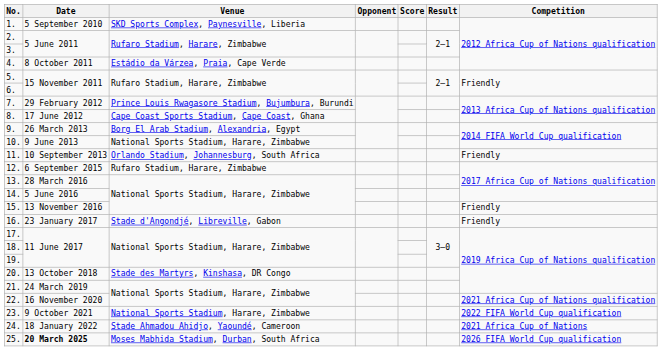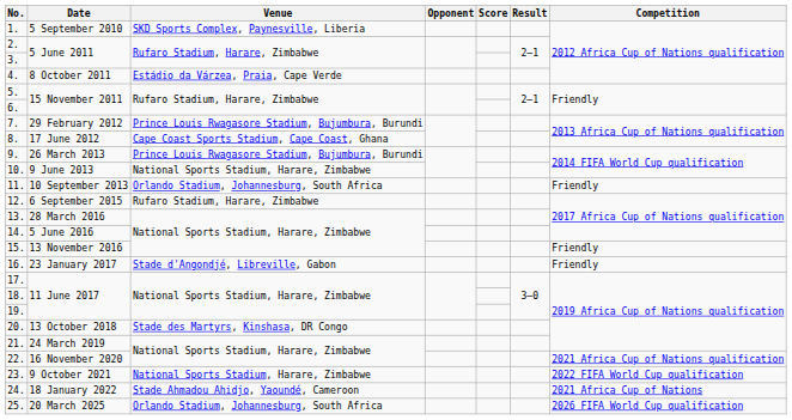 <table class="wikitable">
 <tr>
 <th>No.</th>
 <th>Date</th>
 <th>Venue</th>
 <th>Opponent</th>
 <th>Score</th>
 <th>Result</th>
 <th>Competition</th>
 </tr>
 <tr>
 <td>1.</td>
 <td>5 September 2010</td>
 <td><a href='#'>SKD Sports Complex</a>, <a href='#'>Paynesville</a>, Liberia</td>
 <td></td>
 <td></td>
 <td></td>
 <td rowspan=4><a href='#'>2012 Africa Cup of Nations qualification</a></td>
 </tr>
 <tr>
 <td>2.</td>
 <td rowspan=2>5 June 2011</td>
 <td rowspan=2><a href='#'>Rufaro Stadium</a>, <a href='#'>Harare</a>, Zimbabwe</td>
 <td rowspan="2"></td>
 <td></td>
 <td rowspan=2 style="text-align:center;">2–1</td>
 </tr>
 <tr>
 <td>3.</td>
 <td></td>
 </tr>
 <tr>
 <td>4.</td>
 <td>8 October 2011</td>
 <td><a href='#'>Estádio da Várzea</a>, <a href='#'>Praia</a>, Cape Verde</td>
 <td></td>
 <td></td>
 <td></td>
 </tr>
 <tr>
 <td>5.</td>
 <td rowspan=2>15 November 2011</td>
 <td rowspan=2>Rufaro Stadium, Harare, Zimbabwe</td>
 <td rowspan=2></td>
 <td></td>
 <td rowspan=2 style="text-align:center;">2–1</td>
 <td rowspan=2>Friendly</td>
 </tr>
 <tr>
 <td>6.</td>
 <td></td>
 </tr>
 <tr>
 <td>7.</td>
 <td>29 February 2012</td>
 <td><a href='#'>Prince Louis Rwagasore Stadium</a>, <a href='#'>Bujumbura</a>, Burundi</td>
 <td rowspan=2></td>
 <td></td>
 <td></td>
 <td rowspan=2><a href='#'>2013 Africa Cup of Nations qualification</a></td>
 </tr>
 <tr>
 <td>8.</td>
 <td>17 June 2012</td>
 <td><a href='#'>Cape Coast Sports Stadium</a>, <a href='#'>Cape Coast</a>, Ghana</td>
 <td></td>
 <td></td>
 </tr>
 <tr>
 <td>9.</td>
 <td>26 March 2013</td>
-<td><a href='#'>Borg El Arab Stadium</a>, <a href='#'>Alexandria</a>, Egypt</td>
+<td><a href='#'>Prince Louis Rwagasore Stadium</a>, <a href='#'>Bujumbura</a>, Burundi</td>
 <td rowspan=2></td>
 <td></td>
 <td></td>
 <td rowspan=2><a href='#'>2014 FIFA World Cup qualification</a></td>
 </tr>
 <tr>
 <td>10.</td>
 <td>9 June 2013</td>
 <td>National Sports Stadium, Harare, Zimbabwe</td>
 <td></td>
 <td></td>
 </tr>
 <tr>
 <td>11.</td>
 <td>10 September 2013</td>
 <td><a href='#'>Orlando Stadium</a>, <a href='#'>Johannesburg</a>, South Africa</td>
 <td></td>
 <td></td>
 <td></td>
 <td>Friendly</td>
 </tr>
 <tr>
 <td>12.</td>
 <td>6 September 2015</td>
 <td>Rufaro Stadium, Harare, Zimbabwe</td>
 <td></td>
 <td></td>
 <td></td>
 <td rowspan=3><a href='#'>2017 Africa Cup of Nations qualification</a></td>
 </tr>
 <tr>
 <td>13.</td>
 <td>28 March 2016</td>
 <td rowspan=3>National Sports Stadium, Harare, Zimbabwe</td>
 <td></td>
 <td></td>
 <td></td>
 </tr>
 <tr>
 <td>14.</td>
 <td>5 June 2016</td>
 <td></td>
 <td></td>
 <td></td>
 </tr>
 <tr>
 <td>15.</td>
 <td>13 November 2016</td>
 <td></td>
 <td></td>
 <td></td>
 <td>Friendly</td>
 </tr>
 <tr>
 <td>16.</td>
 <td>23 January 2017</td>
 <td><a href='#'>Stade d'Angondjé</a>, <a href='#'>Libreville</a>, Gabon</td>
 <td></td>
 <td></td>
 <td></td>
 <td>Friendly</td>
 </tr>
 <tr>
 <td>17.</td>
 <td rowspan=3>11 June 2017</td>
 <td rowspan=3>National Sports Stadium, Harare, Zimbabwe</td>
 <td rowspan=3></td>
 <td></td>
 <td rowspan=3 style="text-align:center;">3–0</td>
 <td rowspan=5><a href='#'>2019 Africa Cup of Nations qualification</a></td>
 </tr>
 <tr>
 <td>18.</td>
 <td></td>
 </tr>
 <tr>
 <td>19.</td>
 <td></td>
 </tr>
 <tr>
 <td>20.</td>
 <td>13 October 2018</td>
 <td><a href='#'>Stade des Martyrs</a>, <a href='#'>Kinshasa</a>, DR Congo</td>
 <td></td>
 <td></td>
 <td></td>
 </tr>
 <tr>
 <td>21.</td>
 <td>24 March 2019</td>
 <td rowspan=2>National Sports Stadium, Harare, Zimbabwe</td>
 <td></td>
 <td></td>
 <td></td>
 </tr>
 <tr>
 <td>22.</td>
 <td>16 November 2020</td>
 <td></td>
 <td></td>
 <td></td>
 <td><a href='#'>2021 Africa Cup of Nations qualification</a></td>
 </tr>
 <tr>
 <td>23.</td>
 <td>9 October 2021</td>
 <td><a href='#'>National Sports Stadium</a>, Harare, Zimbabwe</td>
 <td></td>
 <td></td>
 <td></td>
 <td><a href='#'>2022 FIFA World Cup qualification</a></td>
 </tr>
 <tr>
 <td>24.</td>
 <td>18 January 2022</td>
 <td><a href='#'>Stade Ahmadou Ahidjo</a>, <a href='#'>Yaoundé</a>, Cameroon</td>
 <td></td>
 <td></td>
 <td></td>
 <td><a href='#'>2021 Africa Cup of Nations</a></td>
 </tr>
 <tr>
 <td>25.</td>
-<td><strong>20 March 2025</strong></td>
-<td><a href='#'>Moses Mabhida Stadium</a>, <a href='#'>Durban</a>, South Africa</td>
+<td>20 March 2025</td>
+<td><a href='#'>Orlando Stadium</a>, <a href='#'>Johannesburg</a>, South Africa</td>
 <td></td>
 <td></td>
 <td></td>
 <td><a href='#'>2026 FIFA World Cup qualification</a></td>
 </tr>
 </table>
